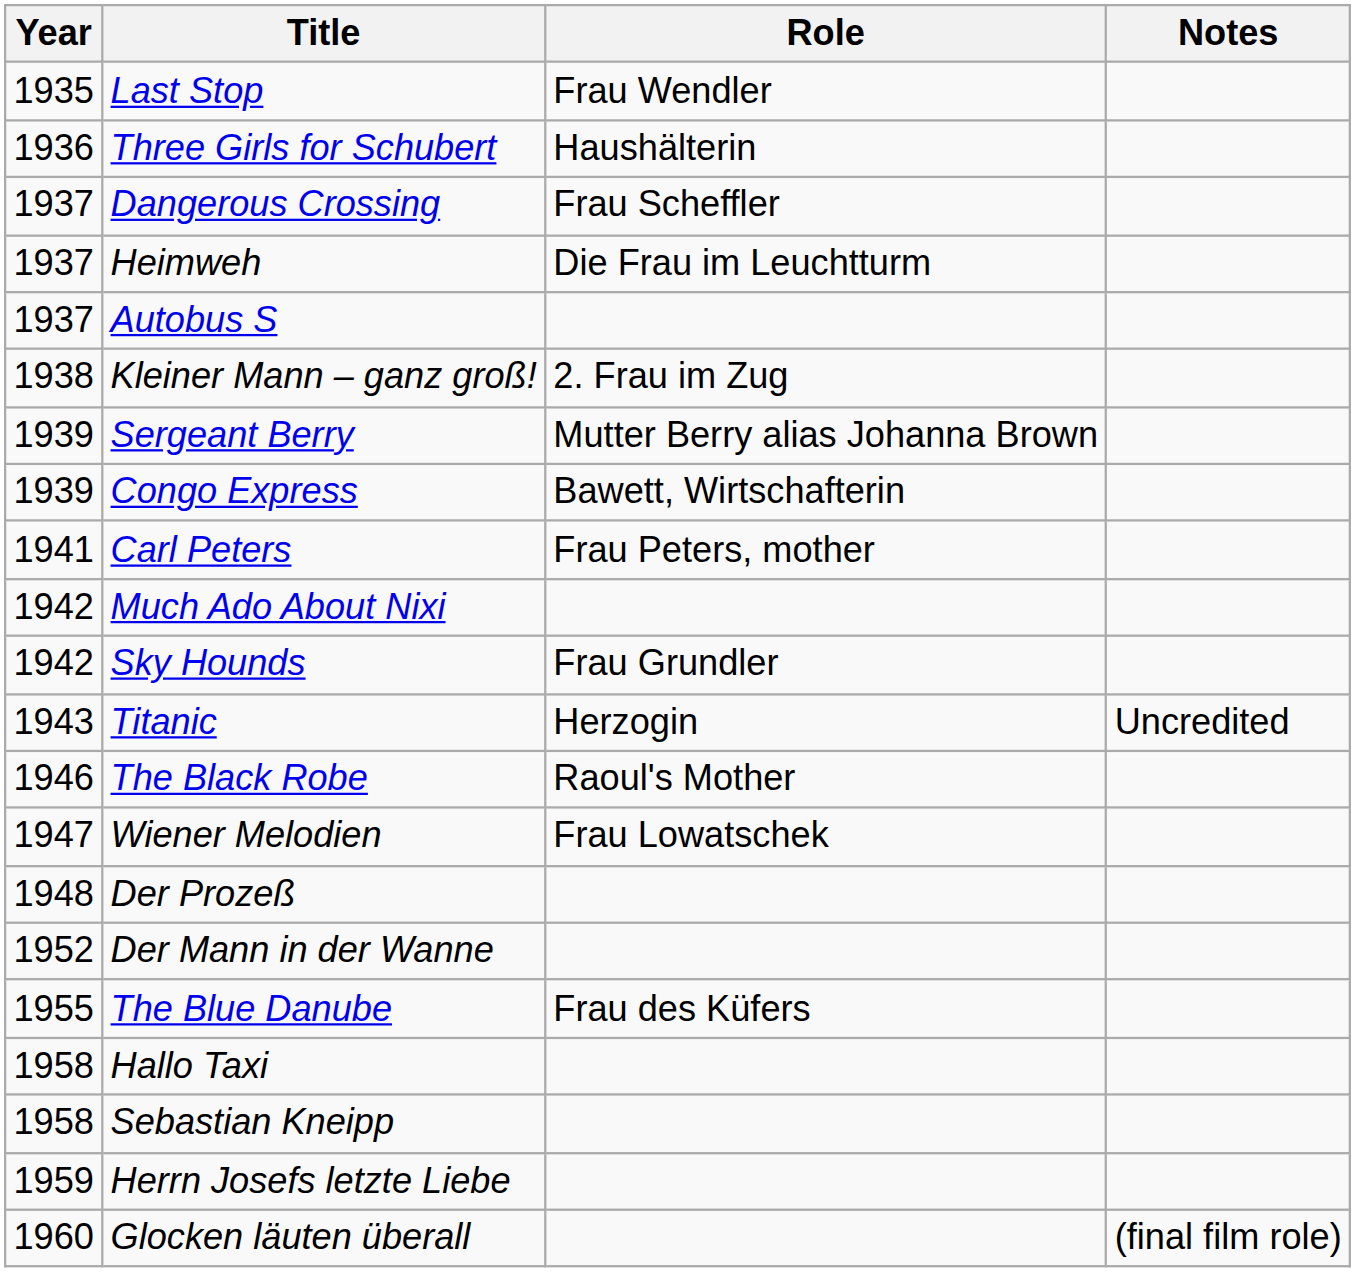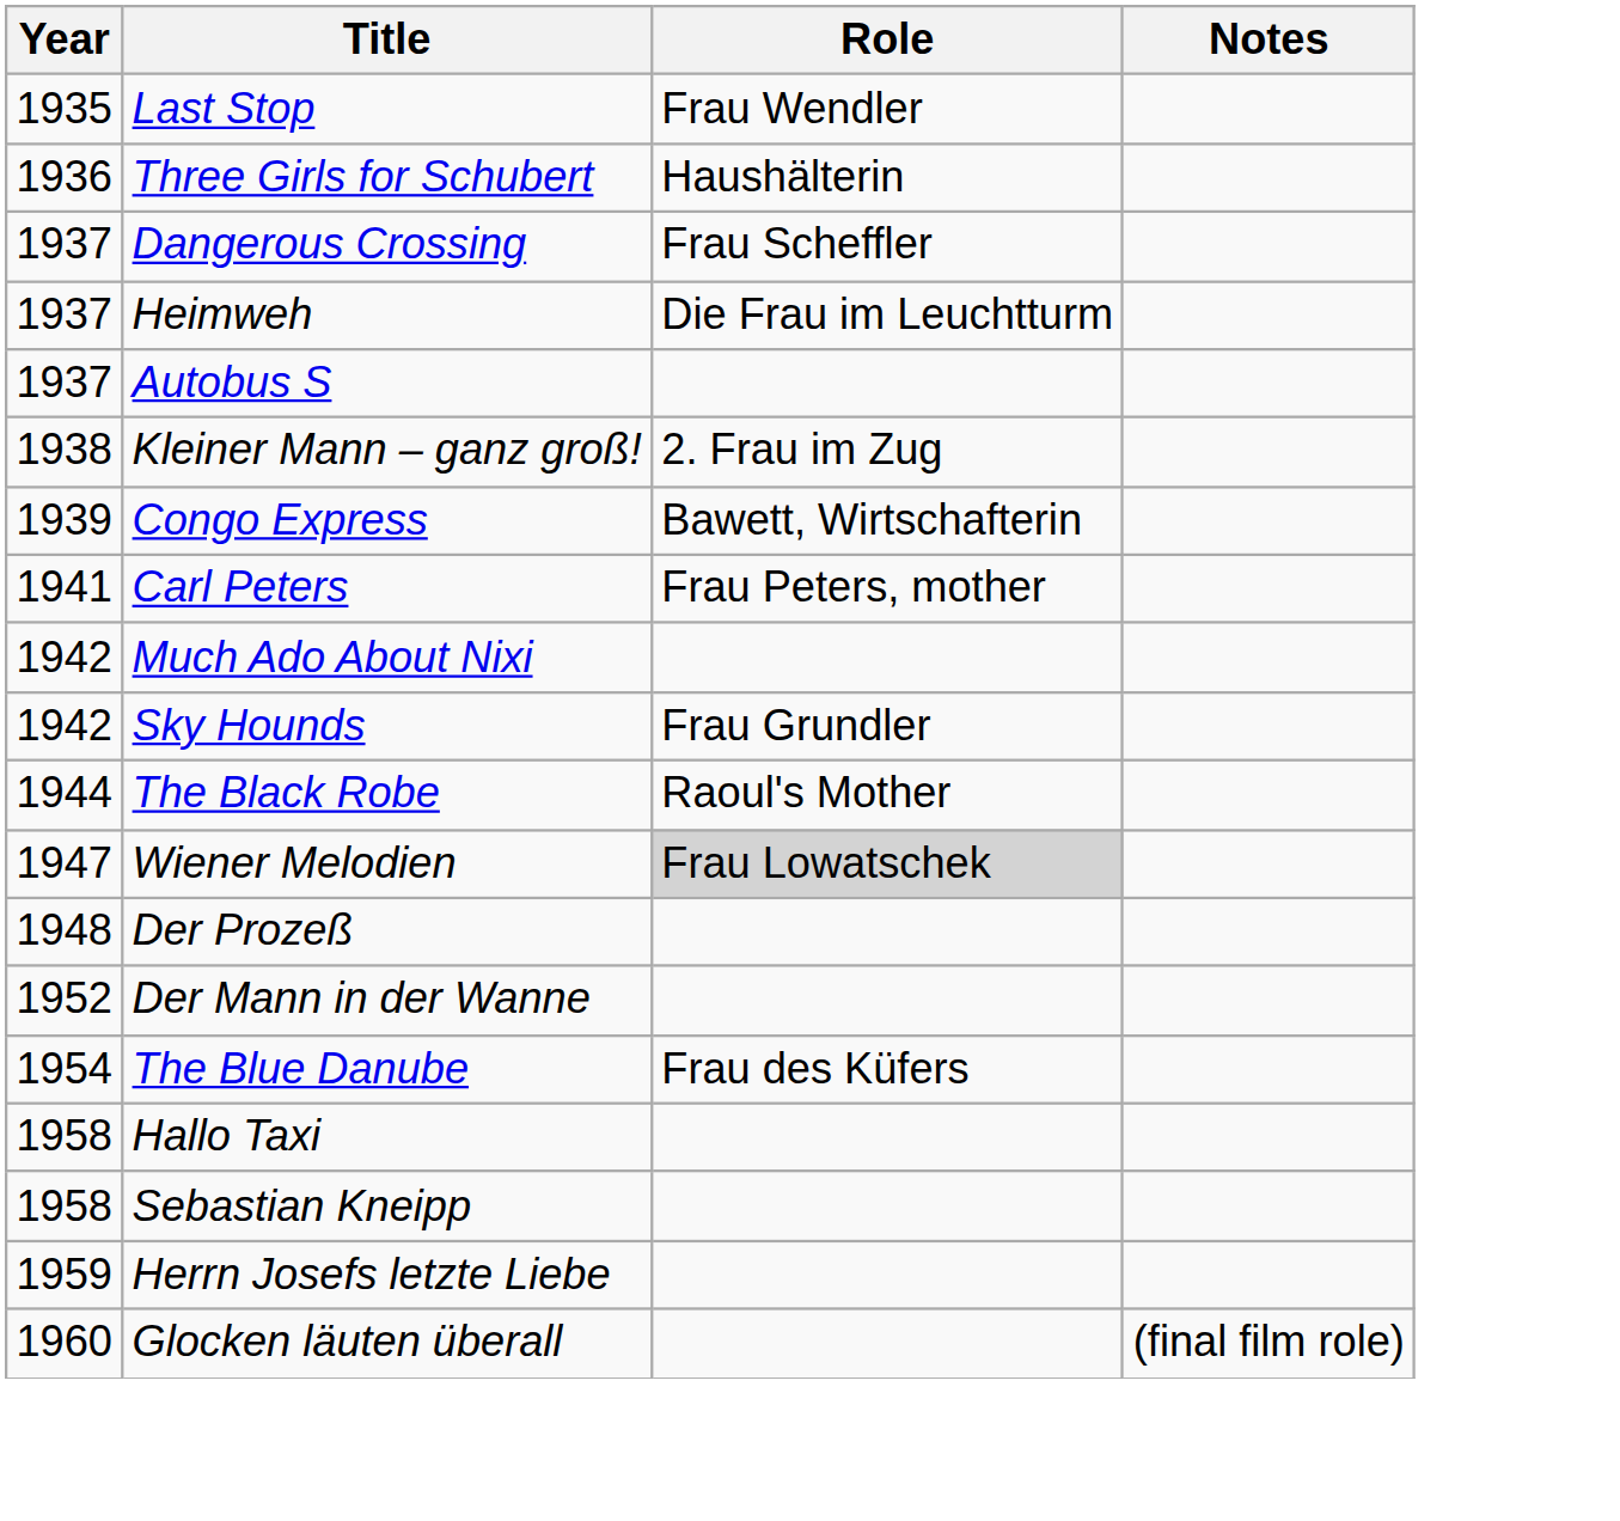 <table class="wikitable">
 <tr>
 <th>Year</th>
 <th>Title</th>
 <th>Role</th>
 <th>Notes</th>
 </tr>
 <tr>
 <td>1935</td>
 <td><em><a href='#'>Last Stop</a></em></td>
 <td>Frau Wendler</td>
 <td></td>
 </tr>
 <tr>
 <td>1936</td>
 <td><em><a href='#'>Three Girls for Schubert</a></em></td>
 <td>Haushälterin</td>
 <td></td>
 </tr>
 <tr>
 <td>1937</td>
 <td><em><a href='#'>Dangerous Crossing</a></em></td>
 <td>Frau Scheffler</td>
 <td></td>
 </tr>
 <tr>
 <td>1937</td>
 <td><em>Heimweh</em></td>
 <td>Die Frau im Leuchtturm</td>
 <td></td>
 </tr>
 <tr>
 <td>1937</td>
 <td><em><a href='#'>Autobus S</a></em></td>
 <td></td>
 <td></td>
 </tr>
 <tr>
 <td>1938</td>
 <td><em>Kleiner Mann – ganz groß!</em></td>
 <td>2. Frau im Zug</td>
 <td></td>
 </tr>
 <tr>
 <td>1939</td>
-<td><em><a href='#'>Sergeant Berry</a></em></td>
-<td>Mutter Berry alias Johanna Brown</td>
-<td></td>
-</tr>
-<tr>
-<td>1939</td>
 <td><em><a href='#'>Congo Express</a></em></td>
 <td>Bawett, Wirtschafterin</td>
 <td></td>
 </tr>
 <tr>
 <td>1941</td>
 <td><em><a href='#'>Carl Peters</a></em></td>
 <td>Frau Peters, mother</td>
 <td></td>
 </tr>
 <tr>
 <td>1942</td>
 <td><em><a href='#'>Much Ado About Nixi</a></em></td>
 <td></td>
 <td></td>
 </tr>
 <tr>
 <td>1942</td>
 <td><em><a href='#'>Sky Hounds</a></em></td>
 <td>Frau Grundler</td>
 <td></td>
 </tr>
 <tr>
-<td>1943</td>
-<td><em><a href='#'>Titanic</a></em></td>
-<td>Herzogin</td>
-<td>Uncredited</td>
-</tr>
-<tr>
-<td>1946</td>
+<td>1944</td>
 <td><em><a href='#'>The Black Robe</a></em></td>
 <td>Raoul's Mother</td>
 <td></td>
 </tr>
 <tr>
 <td>1947</td>
 <td><em>Wiener Melodien</em></td>
-<td>Frau Lowatschek</td>
+<td style="background: lightgrey;">Frau Lowatschek</td>
 <td></td>
 </tr>
 <tr>
 <td>1948</td>
 <td><em>Der Prozeß</em></td>
 <td></td>
 <td></td>
 </tr>
 <tr>
 <td>1952</td>
 <td><em>Der Mann in der Wanne</em></td>
 <td></td>
 <td></td>
 </tr>
 <tr>
-<td>1955</td>
+<td>1954</td>
 <td><em><a href='#'>The Blue Danube</a></em></td>
 <td>Frau des Küfers</td>
 <td></td>
 </tr>
 <tr>
 <td>1958</td>
 <td><em>Hallo Taxi</em></td>
 <td></td>
 <td></td>
 </tr>
 <tr>
 <td>1958</td>
 <td><em>Sebastian Kneipp</em></td>
 <td></td>
 <td></td>
 </tr>
 <tr>
 <td>1959</td>
 <td><em>Herrn Josefs letzte Liebe</em></td>
 <td></td>
 <td></td>
 </tr>
 <tr>
 <td>1960</td>
 <td><em>Glocken läuten überall</em></td>
 <td></td>
 <td>(final film role)</td>
 </tr>
 </table>
